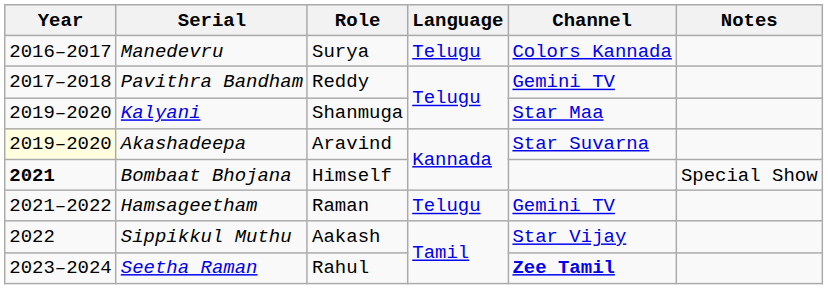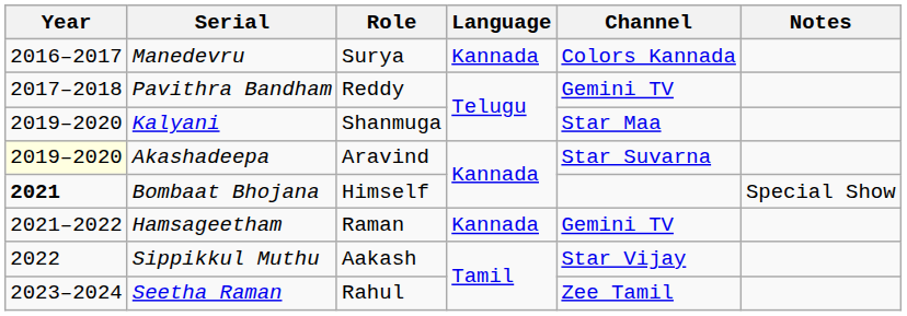 <table class="wikitable">
 <tr style="background:#cccccf;">
 <th>Year</th>
 <th>Serial</th>
 <th>Role</th>
 <th>Language</th>
 <th>Channel</th>
 <th>Notes</th>
 </tr>
 <tr>
 <td rowspan="1">2016–2017</td>
 <td><em>Manedevru</em></td>
 <td>Surya</td>
-<td><a href='#'>Telugu</a></td>
+<td><a href='#'>Kannada</a></td>
 <td><a href='#'>Colors Kannada</a></td>
 <td></td>
 </tr>
 <tr>
 <td>2017–2018</td>
 <td><em>Pavithra Bandham</em></td>
 <td>Reddy</td>
 <td rowspan="2"><a href='#'>Telugu</a></td>
 <td><a href='#'>Gemini TV</a></td>
 <td></td>
 </tr>
 <tr>
 <td>2019–2020</td>
 <td><em><a href='#'>Kalyani</a></em></td>
 <td>Shanmuga</td>
 <td><a href='#'>Star Maa</a></td>
 <td></td>
 </tr>
 <tr>
 <td rowspan="1" style="background: lightyellow;">2019–2020</td>
 <td><em>Akashadeepa</em></td>
 <td>Aravind</td>
 <td rowspan="2"><a href='#'>Kannada</a></td>
 <td><a href='#'>Star Suvarna</a></td>
 <td></td>
 </tr>
 <tr>
 <td><strong>2021</strong></td>
 <td><em>Bombaat Bhojana</em></td>
 <td>Himself</td>
 <td></td>
 <td>Special Show</td>
 </tr>
 <tr>
 <td>2021–2022</td>
 <td><em>Hamsageetham</em></td>
 <td>Raman</td>
-<td><a href='#'>Telugu</a></td>
+<td><a href='#'>Kannada</a></td>
 <td><a href='#'>Gemini TV</a></td>
 <td></td>
 </tr>
 <tr>
 <td>2022</td>
 <td><em>Sippikkul Muthu </em></td>
 <td>Aakash</td>
 <td rowspan="2"><a href='#'>Tamil</a></td>
 <td><a href='#'>Star Vijay</a></td>
 <td></td>
 </tr>
 <tr>
 <td>2023–2024</td>
 <td><em><a href='#'>Seetha Raman</a> </em></td>
 <td>Rahul</td>
-<td><strong><a href='#'>Zee Tamil</a></strong></td>
+<td><a href='#'>Zee Tamil</a></td>
 <td></td>
 </tr>
 </table>
